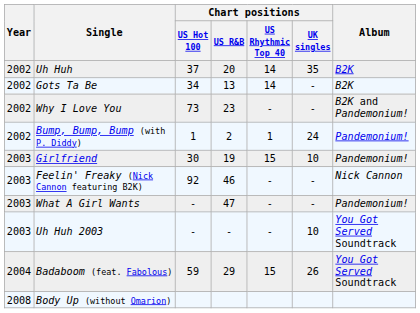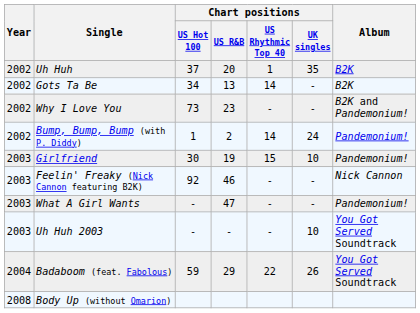 <table class="wikitable">
 <tr style="background:#ebf5ff;">
 <th style="width:30px;" rowspan="2">Year</th>
 <th style="width:175px;" rowspan="2">Single</th>
 <th colspan="4">Chart positions</th>
 <th style="width:100px;" rowspan="2">Album</th>
 </tr>
 <tr style="background:#ddd;">
 <th style="width:40px;"><small><a href='#'>US Hot 100</a></small></th>
 <th style="width:40px;"><small><a href='#'>US R&B</a></small></th>
 <th style="width:40px;"><small><a href='#'>US Rhythmic Top 40</a></small></th>
 <th style="width:40px;"><small><a href='#'>UK singles</a></small></th>
 </tr>
 <tr style="background:#efefef;">
 <td align="left">2002</td>
 <td align="left"><em>Uh Huh</em></td>
 <td style="text-align:center;">37</td>
 <td style="text-align:center;">20</td>
-<td style="text-align:center;">14</td>
+<td style="text-align:center;">1</td>
 <td style="text-align:center;">35</td>
 <td style="text-align:left; vertical-align:top;"><em><a href='#'>B2K</a></em></td>
 </tr>
 <tr style="background:#f0f8ff;">
 <td align="left">2002</td>
 <td align="left"><em>Gots Ta Be</em></td>
 <td style="text-align:center;">34</td>
 <td style="text-align:center;">13</td>
 <td style="text-align:center;">14</td>
 <td style="text-align:center;">-</td>
 <td style="text-align:left; vertical-align:top;"><em>B2K</em></td>
 </tr>
 <tr style="background:#efefef;">
 <td align="left">2002</td>
 <td align="left"><em>Why I Love You</em></td>
 <td style="text-align:center;">73</td>
 <td style="text-align:center;">23</td>
 <td style="text-align:center;">-</td>
 <td style="text-align:center;">-</td>
 <td style="text-align:left; vertical-align:top;"><em>B2K</em> and <em>Pandemonium!</em></td>
 </tr>
 <tr style="background:#f0f8ff;">
 <td align="left">2002</td>
 <td align="left"><em><a href='#'>Bump, Bump, Bump</a></em> <small>(with <a href='#'>P. Diddy</a>)</small></td>
 <td style="text-align:center;">1</td>
 <td style="text-align:center;">2</td>
-<td style="text-align:center;">1</td>
+<td style="text-align:center;">14</td>
 <td style="text-align:center;">24</td>
 <td style="text-align:left;"><em><a href='#'>Pandemonium!</a></em></td>
 </tr>
 <tr style="background:#efefef;">
 <td align="left">2003</td>
 <td align="left"><em><a href='#'>Girlfriend</a></em></td>
 <td style="text-align:center;">30</td>
 <td style="text-align:center;">19</td>
 <td style="text-align:center;">15</td>
 <td style="text-align:center;">10</td>
 <td style="text-align:left; vertical-align:top;"><em>Pandemonium!</em></td>
 </tr>
 <tr style="background:#f0f8ff;">
 <td align="left">2003</td>
 <td align="left"><em>Feelin' Freaky</em> <small>(<a href='#'>Nick Cannon</a> featuring B2K)</small></td>
 <td style="text-align:center;">92</td>
 <td style="text-align:center;">46</td>
 <td style="text-align:center;">-</td>
 <td style="text-align:center;">-</td>
 <td style="text-align:left; vertical-align:top;"><em>Nick Cannon</em></td>
 </tr>
 <tr style="background:#efefef;">
 <td align="left">2003</td>
 <td align="left"><em>What A Girl Wants</em></td>
 <td style="text-align:center;">-</td>
 <td style="text-align:center;">47</td>
 <td style="text-align:center;">-</td>
 <td style="text-align:center;">-</td>
 <td style="text-align:left; vertical-align:top;"><em>Pandemonium!</em></td>
 </tr>
 <tr style="background:#f0f8ff;">
 <td align="left">2003</td>
 <td align="left"><em>Uh Huh 2003</em></td>
 <td style="text-align:center;">-</td>
 <td style="text-align:center;">-</td>
 <td style="text-align:center;">-</td>
 <td style="text-align:center;">10</td>
 <td style="text-align:left; vertical-align:top;"><em><a href='#'>You Got Served</a></em> Soundtrack</td>
 </tr>
 <tr style="background:#efefef;">
 <td align="left">2004</td>
 <td align="left"><em>Badaboom</em> <small>(feat. <a href='#'>Fabolous</a>)</small></td>
 <td style="text-align:center;">59</td>
 <td style="text-align:center;">29</td>
-<td style="text-align:center;">15</td>
+<td style="text-align:center;">22</td>
 <td style="text-align:center;">26</td>
 <td style="text-align:left; vertical-align:top;"><em><a href='#'>You Got Served</a></em> Soundtrack</td>
 </tr>
 <tr style="background:#f0f8ff;">
 <td align="left">2008</td>
 <td align="left"><em>Body Up</em> <small>(without <a href='#'>Omarion</a>)</small></td>
 <td style="text-align:center;"></td>
 <td style="text-align:center;"></td>
 <td style="text-align:center;"></td>
 <td style="text-align:center;"></td>
 <td style="text-align:center;"></td>
 </tr>
 </table>
